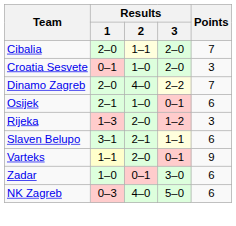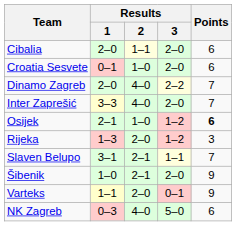 <table class="wikitable" style="text-align:center">
 <tr>
 <th rowspan=2>Team</th>
 <th colspan=3>Results</th>
 <th rowspan=2>Points</th>
 </tr>
 <tr>
 <th width=40>1</th>
 <th width=40>2</th>
 <th width=40>3</th>
 </tr>
 <tr>
 <td align=left><a href='#'>Cibalia</a></td>
 <td bgcolor=#ddffdd>2–0</td>
 <td bgcolor=#ffffdd>1–1</td>
 <td bgcolor=#ddffdd>2–0</td>
-<td>7</td>
+<td>6</td>
 </tr>
 <tr>
 <td align=left><a href='#'>Croatia Sesvete</a></td>
 <td bgcolor=#ffcccc>0–1</td>
 <td bgcolor=#ddffdd>1–0</td>
 <td bgcolor=#ddffdd>2–0</td>
-<td>3</td>
+<td>6</td>
 </tr>
 <tr>
 <td align=left><a href='#'>Dinamo Zagreb</a></td>
 <td bgcolor=#ddffdd>2–0</td>
 <td bgcolor=#ddffdd>4–0</td>
 <td bgcolor=#ffffdd>2–2</td>
 <td>7</td>
 </tr>
 <tr>
+<td align=left><a href='#'>Inter Zaprešić</a></td>
+<td bgcolor=#fffffdd>3–3</td>
+<td bgcolor=#ddffdd>4–0</td>
+<td bgcolor=#ddffdd>2–0</td>
+<td>7</td>
+</tr>
+<tr>
 <td align=left><a href='#'>Osijek</a></td>
 <td bgcolor=#ddffdd>2–1</td>
 <td bgcolor=#ddffdd>1–0</td>
-<td bgcolor=#ffcccc>0–1</td>
-<td>6</td>
+<td bgcolor=#ffcccc>1–2</td>
+<td><strong>6</strong></td>
 </tr>
 <tr>
 <td align=left><a href='#'>Rijeka</a></td>
 <td bgcolor=#ffcccc>1–3</td>
 <td bgcolor=#ddffdd>2–0</td>
 <td bgcolor=#ffcccc>1–2</td>
 <td>3</td>
 </tr>
 <tr>
 <td align=left><a href='#'>Slaven Belupo</a></td>
 <td bgcolor=#ddffdd>3–1</td>
 <td bgcolor=#ddffdd>2–1</td>
 <td bgcolor=#ffffdd>1–1</td>
-<td>6</td>
+<td>7</td>
+</tr>
+<tr>
+<td align=left><a href='#'>Šibenik</a></td>
+<td bgcolor=#ddffdd>1–0</td>
+<td bgcolor=#ddffdd>2–1</td>
+<td bgcolor=#ddffdd>2–0</td>
+<td>9</td>
 </tr>
 <tr>
 <td align=left><a href='#'>Varteks</a></td>
 <td bgcolor=#ffffcc>1–1</td>
 <td bgcolor=#ddffdd>2–0</td>
 <td bgcolor=#ffcccc>0–1</td>
 <td>9</td>
 </tr>
 <tr>
-<td align=left><a href='#'>Zadar</a></td>
-<td bgcolor=#ddffdd>1–0</td>
-<td bgcolor=#ffcccc>0–1</td>
-<td bgcolor=#ddffdd>3–0</td>
-<td>6</td>
-</tr>
-<tr>
 <td align=left><a href='#'>NK Zagreb</a></td>
 <td bgcolor=#ffcccc>0–3</td>
 <td bgcolor=#ddffdd>4–0</td>
 <td bgcolor=#ddffdd>5–0</td>
 <td>6</td>
 </tr>
 </table>
